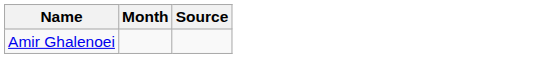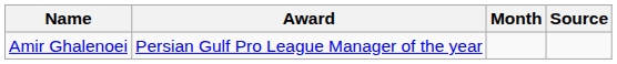 <table class="wikitable sortable" style="text-align:left; font-size:95%;">
 <tr>
 <th>Name</th>
+<th>Award</th>
 <th>Month</th>
 <th>Source</th>
 </tr>
 <tr>
 <td> <a href='#'>Amir Ghalenoei</a></td>
+<td><a href='#'>Persian Gulf Pro League Manager of the year</a></td>
 <td></td>
 <td align=center></td>
 </tr>
 </table>
